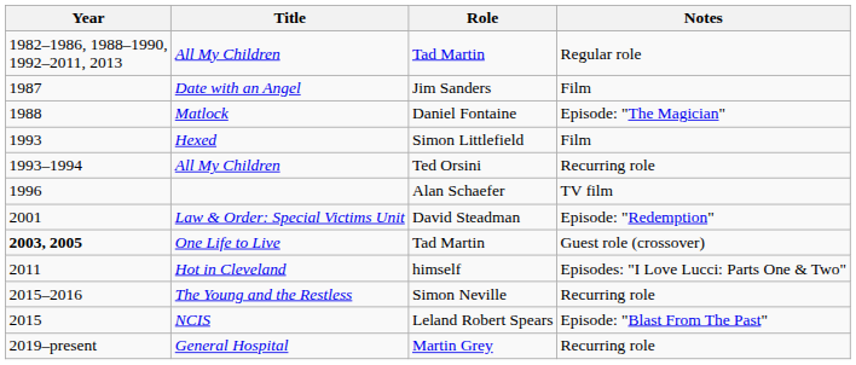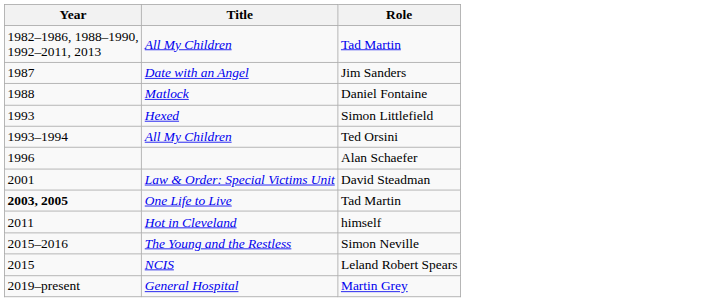 <table class="wikitable sortable">
 <tr>
 <th>Year</th>
 <th>Title</th>
 <th>Role</th>
-<th class="unsortable">Notes</th>
 </tr>
 <tr>
 <td>1982–1986, 1988–1990, <br> 1992–2011, 2013</td>
 <td><em><a href='#'>All My Children</a></em></td>
 <td><a href='#'>Tad Martin</a></td>
-<td>Regular role</td>
 </tr>
 <tr>
 <td>1987</td>
 <td><em><a href='#'>Date with an Angel</a></em></td>
 <td>Jim Sanders</td>
-<td>Film</td>
 </tr>
 <tr>
 <td>1988</td>
 <td><em><a href='#'>Matlock</a></em></td>
 <td>Daniel Fontaine</td>
-<td>Episode: "<a href='#'>The Magician</a>"</td>
 </tr>
 <tr>
 <td>1993</td>
 <td><em><a href='#'>Hexed</a></em></td>
 <td>Simon Littlefield</td>
-<td>Film</td>
 </tr>
 <tr>
 <td>1993–1994</td>
 <td><em><a href='#'>All My Children</a></em></td>
 <td>Ted Orsini</td>
-<td>Recurring role</td>
 </tr>
 <tr>
 <td>1996</td>
 <td></td>
 <td>Alan Schaefer</td>
-<td>TV film</td>
 </tr>
 <tr>
 <td>2001</td>
 <td><em><a href='#'>Law & Order: Special Victims Unit</a></em></td>
 <td>David Steadman</td>
-<td>Episode: "<a href='#'>Redemption</a>"</td>
 </tr>
 <tr>
 <td><strong>2003, 2005</strong></td>
 <td><em><a href='#'>One Life to Live</a></em></td>
 <td>Tad Martin</td>
-<td>Guest role (crossover)</td>
 </tr>
 <tr>
 <td>2011</td>
 <td><em><a href='#'>Hot in Cleveland</a></em></td>
 <td>himself</td>
-<td>Episodes: "I Love Lucci: Parts One & Two"</td>
 </tr>
 <tr>
 <td>2015–2016</td>
 <td><em><a href='#'>The Young and the Restless</a></em></td>
 <td>Simon Neville</td>
-<td>Recurring role</td>
 </tr>
 <tr>
 <td>2015</td>
 <td><em><a href='#'>NCIS</a></em></td>
 <td>Leland Robert Spears</td>
-<td>Episode: "<a href='#'>Blast From The Past</a>"</td>
 </tr>
 <tr>
 <td>2019–present</td>
 <td><em><a href='#'>General Hospital</a></em></td>
 <td><a href='#'>Martin Grey</a></td>
-<td>Recurring role</td>
 </tr>
 </table>
